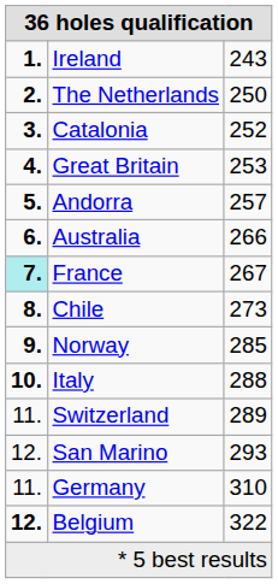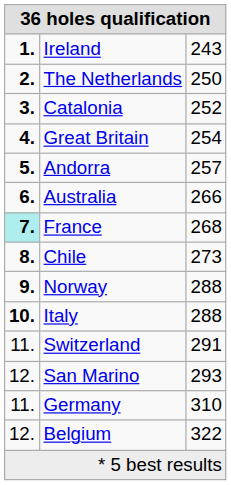 <table class="wikitable">
 <tr align=center style="background:#dfdfdf;">
 <td colspan=3 align=center><strong>36 holes qualification</strong></td>
 </tr>
 <tr align=left>
 <td align=right><strong>1.</strong></td>
 <td> <a href='#'>Ireland</a></td>
 <td>243</td>
 </tr>
 <tr align=left>
 <td align=right><strong>2.</strong></td>
 <td> <a href='#'>The Netherlands</a></td>
 <td>250</td>
 </tr>
 <tr align=left>
 <td align=right><strong>3.</strong></td>
 <td> <a href='#'>Catalonia</a></td>
 <td>252</td>
 </tr>
 <tr align=left>
 <td align=right><strong>4.</strong></td>
 <td> <a href='#'>Great Britain</a></td>
-<td>253</td>
+<td>254</td>
 </tr>
 <tr align=left>
 <td align=right><strong>5.</strong></td>
 <td> <a href='#'>Andorra</a></td>
 <td>257</td>
 </tr>
 <tr align=left>
 <td align=right><strong>6.</strong></td>
 <td> <a href='#'>Australia</a></td>
 <td>266</td>
 </tr>
 <tr align=left>
 <td align=right style="background: paleturquoise;"><strong>7.</strong></td>
 <td> <a href='#'>France</a></td>
-<td>267</td>
+<td>268</td>
 </tr>
 <tr align=left>
 <td align=right><strong>8.</strong></td>
 <td> <a href='#'>Chile</a></td>
 <td>273</td>
 </tr>
 <tr align=left>
 <td align=right><strong>9.</strong></td>
 <td> <a href='#'>Norway</a></td>
-<td>285</td>
+<td>288</td>
 </tr>
 <tr align=left>
 <td align=right><strong>10. </strong></td>
 <td> <a href='#'>Italy</a></td>
 <td>288</td>
 </tr>
 <tr align=left>
 <td align=right>11.</td>
 <td> <a href='#'>Switzerland</a></td>
-<td>289</td>
+<td>291</td>
 </tr>
 <tr align=left>
 <td align=right>12.</td>
 <td> <a href='#'>San Marino</a></td>
 <td>293</td>
 </tr>
 <tr align=left>
 <td align=right>11.</td>
 <td> <a href='#'>Germany</a></td>
 <td>310</td>
 </tr>
 <tr align=left>
-<td align=right><strong>12.</strong></td>
+<td align=right>12.</td>
 <td> <a href='#'>Belgium</a></td>
 <td>322</td>
 </tr>
 <tr align=center style="background:#ededed;">
 <td colspan=3 align=right>* 5 best results</td>
 </tr>
 </table>
